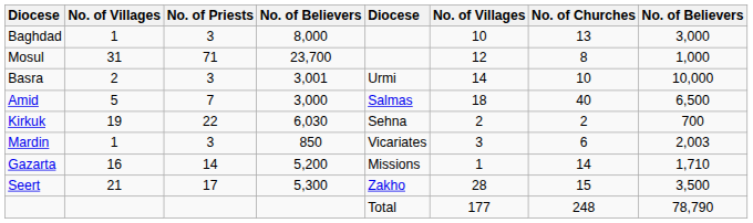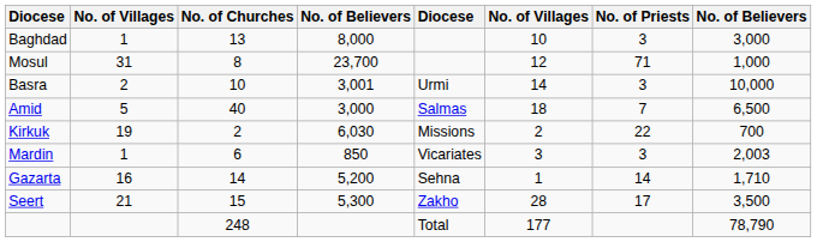 <table class="wikitable" style="text-align:center">
 <tr>
 <th style="text-align:left">Diocese</th>
 <th>No. of Villages</th>
-<th>No. of Priests</th>
+<th>No. of Churches</th>
 <th>No. of Believers</th>
 <th style="text-align:left">Diocese</th>
 <th>No. of Villages</th>
-<th>No. of Churches</th>
+<th>No. of Priests</th>
 <th>No. of Believers</th>
 </tr>
 <tr>
 <td style="text-align:left">Baghdad</td>
 <td>1</td>
-<td>3</td>
+<td>13</td>
 <td>8,000</td>
 <td style="text-align:left"><a href='#'></a></td>
 <td>10</td>
-<td>13</td>
+<td>3</td>
 <td>3,000</td>
 </tr>
 <tr>
 <td style="text-align:left">Mosul</td>
 <td>31</td>
-<td>71</td>
+<td>8</td>
 <td>23,700</td>
 <td style="text-align:left"><a href='#'></a></td>
 <td>12</td>
-<td>8</td>
+<td>71</td>
 <td>1,000</td>
 </tr>
 <tr>
 <td style="text-align:left">Basra</td>
 <td>2</td>
-<td>3</td>
+<td>10</td>
 <td>3,001</td>
 <td style="text-align:left">Urmi</td>
 <td>14</td>
-<td>10</td>
+<td>3</td>
 <td>10,000</td>
 </tr>
 <tr>
 <td style="text-align:left"><a href='#'>Amid</a></td>
 <td>5</td>
-<td>7</td>
+<td>40</td>
 <td>3,000</td>
 <td style="text-align:left"><a href='#'>Salmas</a></td>
 <td>18</td>
-<td>40</td>
+<td>7</td>
 <td>6,500</td>
 </tr>
 <tr>
 <td style="text-align:left"><a href='#'>Kirkuk</a></td>
 <td>19</td>
+<td>2</td>
+<td>6,030</td>
+<td style="text-align:left">Missions</td>
+<td>2</td>
 <td>22</td>
-<td>6,030</td>
-<td style="text-align:left">Sehna</td>
-<td>2</td>
-<td>2</td>
 <td>700</td>
 </tr>
 <tr>
 <td style="text-align:left"><a href='#'>Mardin</a></td>
 <td>1</td>
-<td>3</td>
+<td>6</td>
 <td>850</td>
 <td style="text-align:left">Vicariates</td>
 <td>3</td>
-<td>6</td>
+<td>3</td>
 <td>2,003</td>
 </tr>
 <tr>
 <td style="text-align:left"><a href='#'>Gazarta</a></td>
 <td>16</td>
 <td>14</td>
 <td>5,200</td>
-<td style="text-align:left">Missions</td>
+<td style="text-align:left">Sehna</td>
 <td>1</td>
 <td>14</td>
 <td>1,710</td>
 </tr>
 <tr>
 <td style="text-align:left"><a href='#'>Seert</a></td>
 <td>21</td>
-<td>17</td>
+<td>15</td>
 <td>5,300</td>
 <td style="text-align:left"><a href='#'>Zakho</a></td>
 <td>28</td>
-<td>15</td>
+<td>17</td>
 <td>3,500</td>
 </tr>
 <tr>
 <td style="text-align:left"></td>
 <td></td>
-<td></td>
+<td>248</td>
 <td></td>
 <td style="text-align:left">Total</td>
 <td>177</td>
-<td>248</td>
+<td></td>
 <td>78,790</td>
 </tr>
 </table>
